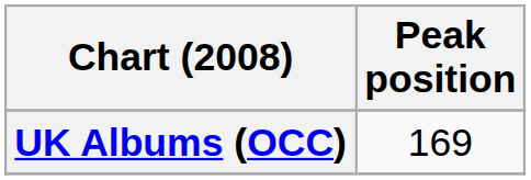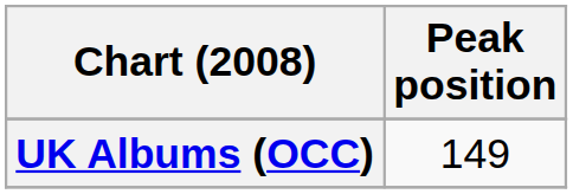 <table class="wikitable sortable plainrowheaders">
 <tr>
 <th scope="col">Chart (2008)</th>
 <th scope="col">Peak<br>position</th>
 </tr>
 <tr>
 </tr>
 <tr>
 </tr>
 <tr>
 </tr>
 <tr>
 </tr>
 <tr>
 <th scope="row"><a href='#'>UK Albums</a> (<a href='#'>OCC</a>)</th>
-<td style="text-align:center;">169</td>
+<td style="text-align:center;">149</td>
 </tr>
 <tr>
 </tr>
 </table>
